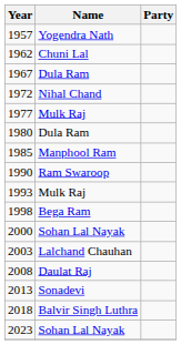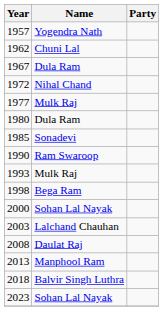 <table class="wikitable sortable">
 <tr>
 <th>Year</th>
 <th>Name</th>
 <th colspan=2>Party</th>
 </tr>
 <tr>
 <td>1957</td>
 <td><a href='#'>Yogendra Nath</a></td>
 <td></td>
 </tr>
 <tr>
 <td>1962</td>
 <td><a href='#'>Chuni Lal</a></td>
 <td></td>
 </tr>
 <tr>
 <td>1967</td>
 <td><a href='#'>Dula Ram</a></td>
 <td></td>
 </tr>
 <tr>
 <td>1972</td>
 <td><a href='#'>Nihal Chand</a></td>
 <td></td>
 </tr>
 <tr>
 <td>1977</td>
 <td><a href='#'>Mulk Raj</a></td>
 <td></td>
 </tr>
 <tr>
 <td>1980</td>
 <td>Dula Ram</td>
 <td></td>
 </tr>
 <tr>
 <td>1985</td>
-<td><a href='#'>Manphool Ram</a></td>
+<td><a href='#'>Sonadevi</a></td>
 <td></td>
 </tr>
 <tr>
 <td>1990</td>
 <td><a href='#'>Ram Swaroop</a></td>
 <td></td>
 </tr>
 <tr>
 <td>1993</td>
 <td>Mulk Raj</td>
 <td></td>
 </tr>
 <tr>
 <td>1998</td>
 <td><a href='#'>Bega Ram</a></td>
 <td></td>
 </tr>
 <tr>
 <td>2000</td>
 <td><a href='#'>Sohan Lal Nayak</a></td>
 <td></td>
 </tr>
 <tr>
 <td>2003</td>
 <td><a href='#'>Lalchand</a> Chauhan</td>
 <td></td>
 </tr>
 <tr>
 <td>2008</td>
 <td><a href='#'>Daulat Raj</a></td>
 <td></td>
 </tr>
 <tr>
 <td>2013</td>
-<td><a href='#'>Sonadevi</a></td>
+<td><a href='#'>Manphool Ram</a></td>
 <td></td>
 </tr>
 <tr>
 <td>2018</td>
 <td><a href='#'>Balvir Singh Luthra</a></td>
 <td></td>
 </tr>
 <tr>
 <td>2023</td>
 <td><a href='#'>Sohan Lal Nayak</a></td>
 <td></td>
 </tr>
 <tr>
 </tr>
 </table>
